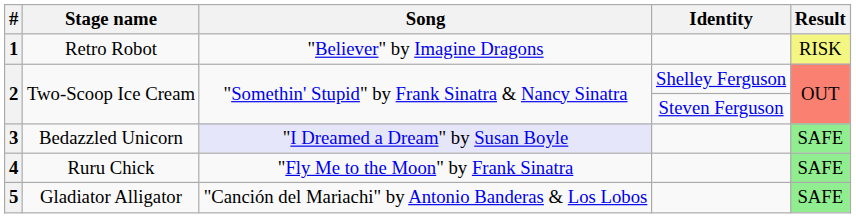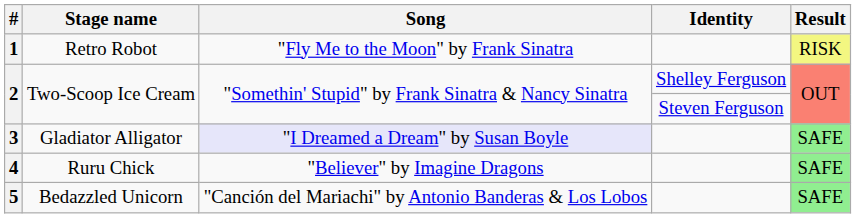 <table class="wikitable plainrowheaders" style="text-align: center;">
 <tr>
 <th>#</th>
 <th>Stage name</th>
 <th>Song</th>
 <th>Identity</th>
 <th>Result</th>
 </tr>
 <tr>
 <th>1</th>
 <td>Retro Robot</td>
-<td>"<a href='#'>Believer</a>" by <a href='#'>Imagine Dragons</a></td>
+<td>"<a href='#'>Fly Me to the Moon</a>" by <a href='#'>Frank Sinatra</a></td>
 <td></td>
 <td bgcolor=#F3F781>RISK</td>
 </tr>
 <tr>
 <th rowspan=2>2</th>
 <td rowspan=2>Two-Scoop Ice Cream</td>
 <td rowspan=2>"<a href='#'>Somethin' Stupid</a>" by <a href='#'>Frank Sinatra</a> & <a href='#'>Nancy Sinatra</a></td>
 <td><a href='#'>Shelley Ferguson</a></td>
 <td rowspan=2 bgcolor=salmon>OUT</td>
 </tr>
 <tr>
 <td><a href='#'>Steven Ferguson</a></td>
 </tr>
 <tr>
 <th>3</th>
-<td>Bedazzled Unicorn</td>
+<td>Gladiator Alligator</td>
 <td style="background: lavender;">"<a href='#'>I Dreamed a Dream</a>" by <a href='#'>Susan Boyle</a></td>
 <td></td>
 <td bgcolor=lightgreen>SAFE</td>
 </tr>
 <tr>
 <th>4</th>
 <td>Ruru Chick</td>
-<td>"<a href='#'>Fly Me to the Moon</a>" by <a href='#'>Frank Sinatra</a></td>
+<td>"<a href='#'>Believer</a>" by <a href='#'>Imagine Dragons</a></td>
 <td></td>
 <td bgcolor=lightgreen>SAFE</td>
 </tr>
 <tr>
 <th>5</th>
-<td>Gladiator Alligator</td>
+<td>Bedazzled Unicorn</td>
 <td>"Canción del Mariachi" by <a href='#'>Antonio Banderas</a> & <a href='#'>Los Lobos</a></td>
 <td></td>
 <td bgcolor=lightgreen>SAFE</td>
 </tr>
 </table>
